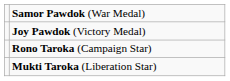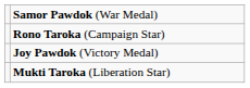 <table class="wikitable">
 <tr>
 <td></td>
 <td width="300"><strong>Samor Pawdok</strong> (War Medal)</td>
 </tr>
 <tr>
 <td></td>
-<td width="300"><strong>Joy Pawdok</strong> (Victory Medal)</td>
+<td width="300"><strong>Rono Taroka</strong> (Campaign Star)</td>
 </tr>
 <tr>
 <td></td>
-<td width="300"><strong>Rono Taroka</strong> (Campaign Star)</td>
+<td width="300"><strong>Joy Pawdok</strong> (Victory Medal)</td>
 </tr>
 <tr>
 <td></td>
 <td width="300"><strong>Mukti Taroka</strong> (Liberation Star)</td>
 </tr>
 </table>
